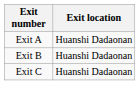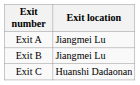 <table class="wikitable">
 <tr>
 <th style="width:70px" colspan="2">Exit number</th>
 <th>Exit location</th>
 </tr>
 <tr>
 <td align="center" colspan="2">Exit A</td>
-<td>Huanshi Dadaonan</td>
+<td>Jiangmei Lu</td>
 </tr>
 <tr>
 <td align="center" colspan="2">Exit B</td>
-<td>Huanshi Dadaonan</td>
+<td>Jiangmei Lu</td>
 </tr>
 <tr>
 <td align="center" colspan="2">Exit C</td>
 <td>Huanshi Dadaonan</td>
 </tr>
 </table>
